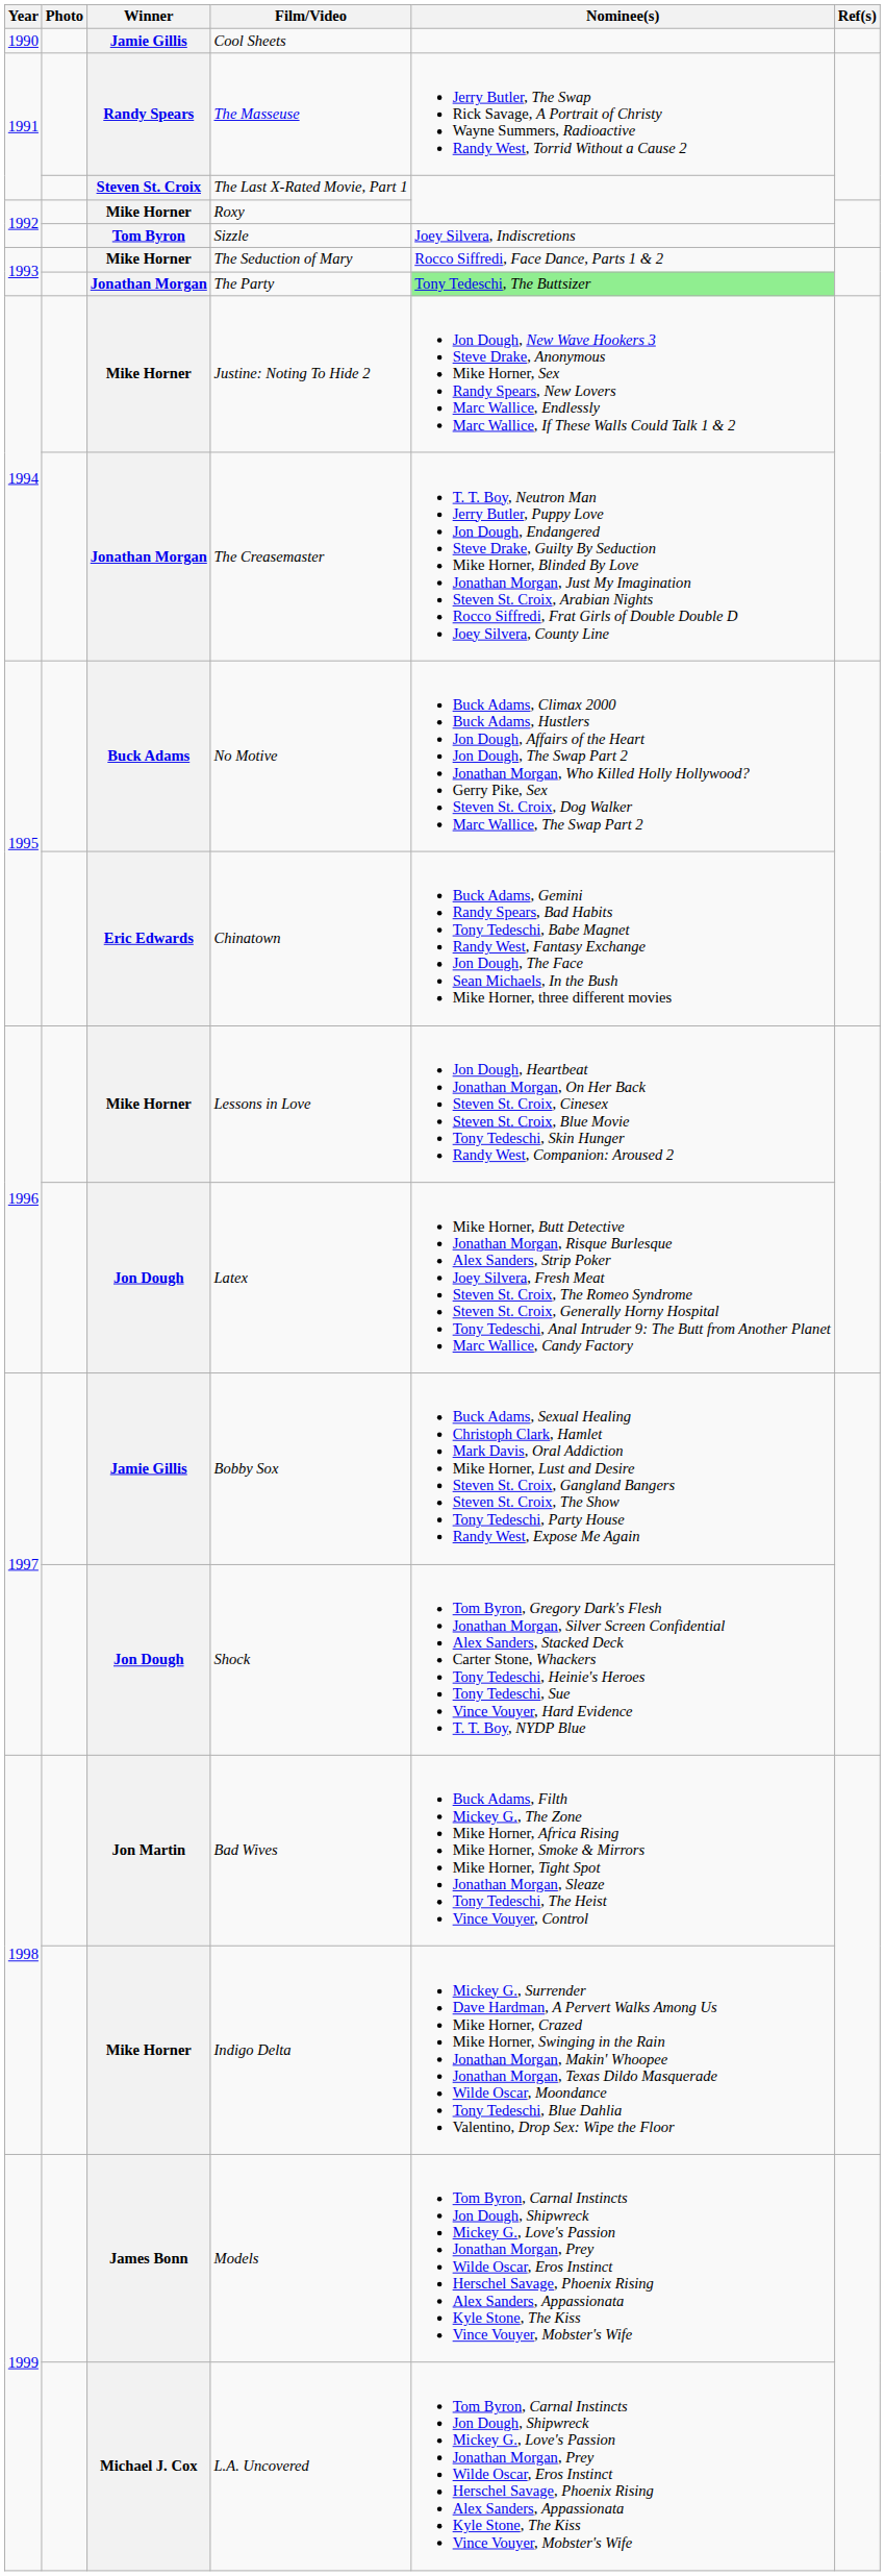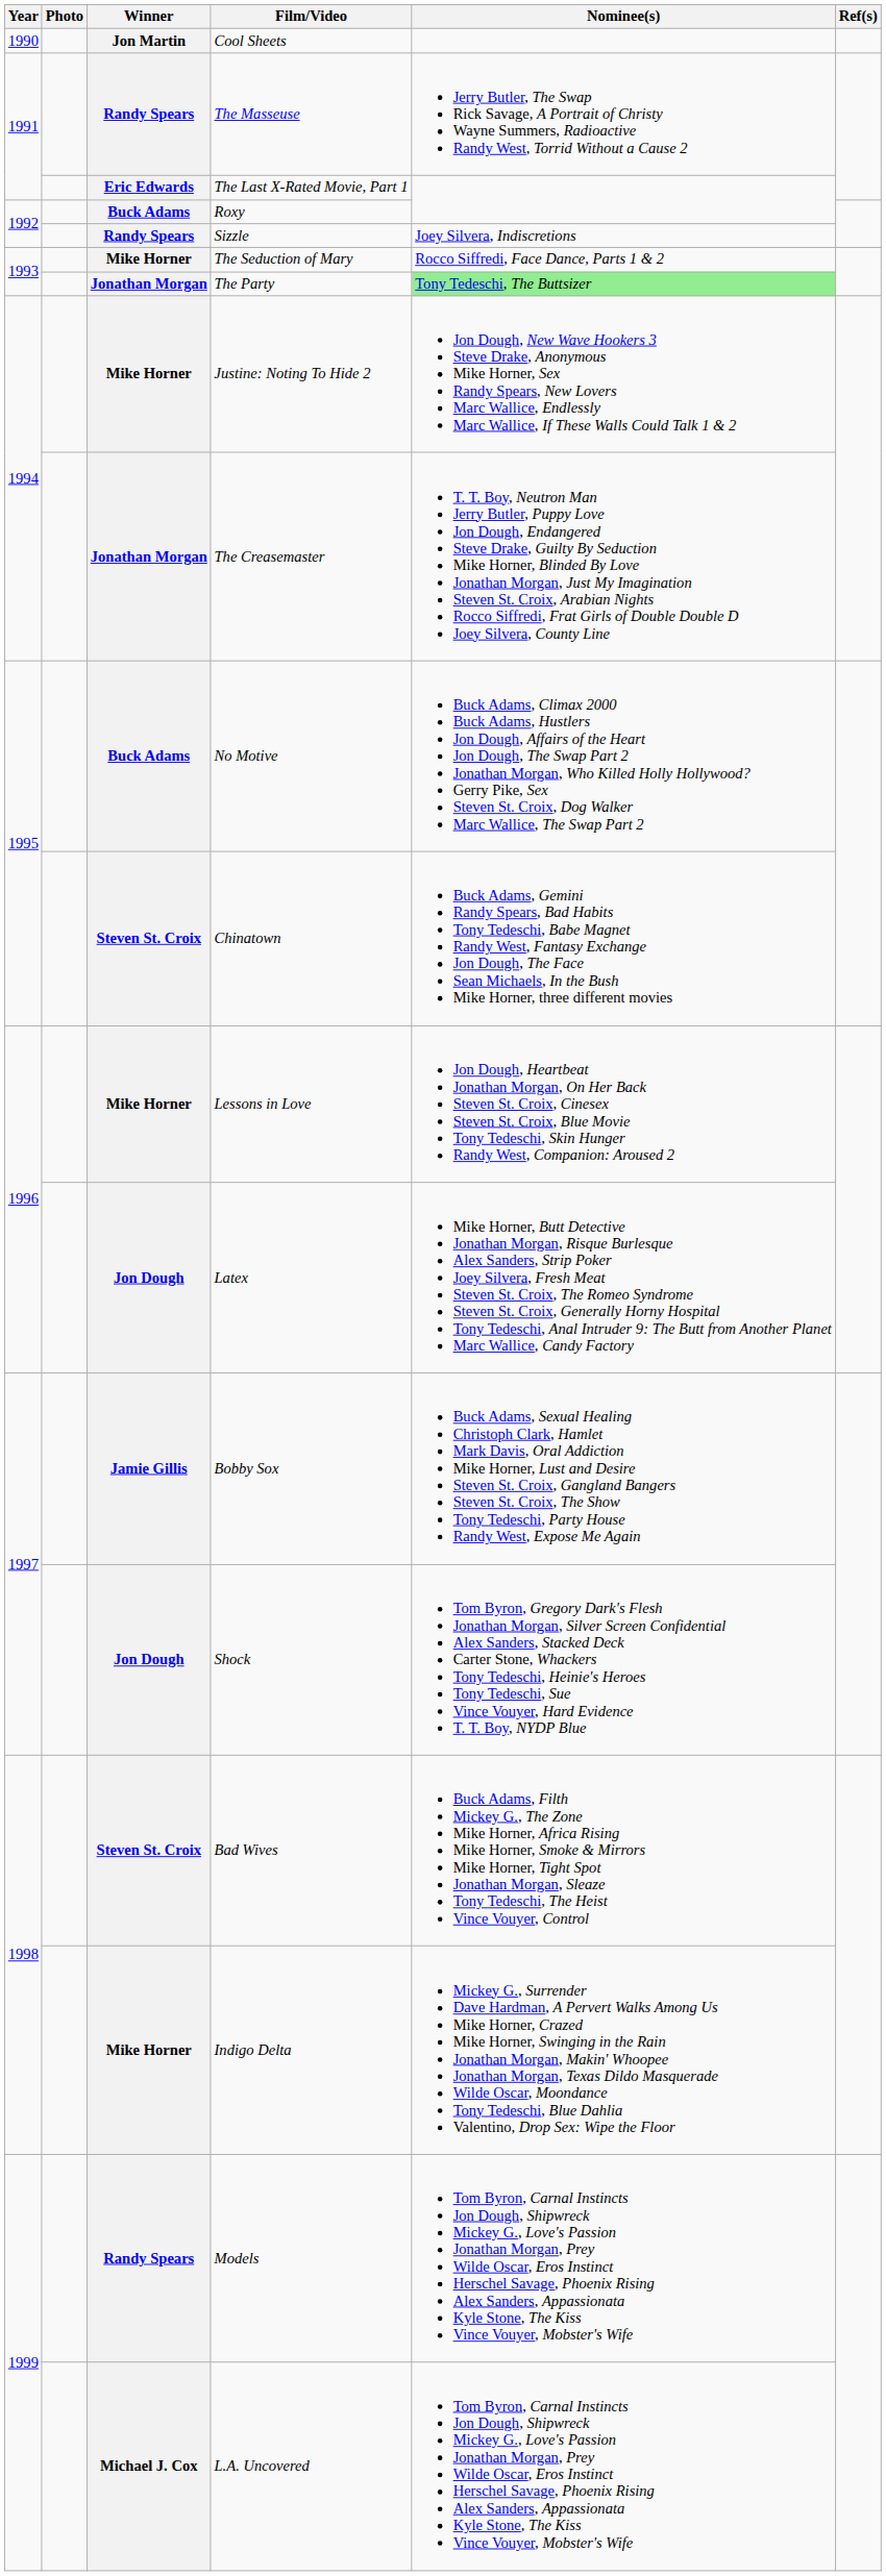 <table class="wikitable sortable">
 <tr>
 <th>Year</th>
 <th>Photo</th>
 <th>Winner</th>
 <th>Film/Video</th>
 <th>Nominee(s)</th>
 <th>Ref(s)</th>
 </tr>
 <tr>
 <td><a href='#'>1990</a></td>
 <td></td>
-<th><a href='#'>Jamie Gillis</a></th>
+<th>Jon Martin</th>
 <td><em>Cool Sheets</em> </td>
 <td style="text-align:center;"></td>
 <td></td>
 </tr>
 <tr>
 <td rowspan="2"><a href='#'>1991</a></td>
 <td></td>
 <th><a href='#'>Randy Spears</a></th>
 <td><em><a href='#'>The Masseuse</a></em> </td>
 <td valign="top"><br><ul><li><a href='#'>Jerry Butler</a>, <em>The Swap</em></li><li>Rick Savage, <em>A Portrait of Christy</em></li><li>Wayne Summers, <em>Radioactive</em></li><li><a href='#'>Randy West</a>, <em>Torrid Without a Cause 2</em></li></ul></td>
 <td rowspan="2"></td>
 </tr>
 <tr>
 <td></td>
-<th><a href='#'>Steven St. Croix</a></th>
+<th><a href='#'>Eric Edwards</a></th>
 <td><em>The Last X-Rated Movie, Part 1</em> </td>
 <td rowspan="2" style="text-align:center;"></td>
 </tr>
 <tr>
 <td rowspan="2"><a href='#'>1992</a></td>
 <td></td>
-<th>Mike Horner</th>
+<th><a href='#'>Buck Adams</a></th>
 <td><em>Roxy</em> </td>
 <td rowspan="2"></td>
 </tr>
 <tr>
 <td></td>
-<th><a href='#'>Tom Byron</a></th>
+<th><a href='#'>Randy Spears</a></th>
 <td><em>Sizzle</em> </td>
 <td><a href='#'>Joey Silvera</a>, <em>Indiscretions</em></td>
 </tr>
 <tr>
 <td rowspan="2"><a href='#'>1993</a></td>
 <td></td>
 <th>Mike Horner</th>
 <td><em>The Seduction of Mary</em> </td>
 <td><a href='#'>Rocco Siffredi</a>, <em>Face Dance, Parts 1 & 2</em></td>
 <td rowspan=2></td>
 </tr>
 <tr>
 <td></td>
 <th><a href='#'>Jonathan Morgan</a></th>
 <td><em>The Party</em> </td>
 <td style="background: lightgreen;"><a href='#'>Tony Tedeschi</a>, <em>The Buttsizer</em></td>
 </tr>
 <tr>
 <td rowspan="2"><a href='#'>1994</a></td>
 <td></td>
 <th>Mike Horner</th>
 <td><em>Justine: Noting To Hide 2</em> </td>
 <td valign="top"><br><ul><li><a href='#'>Jon Dough</a>, <em><a href='#'>New Wave Hookers 3</a></em></li><li><a href='#'>Steve Drake</a>, <em>Anonymous</em></li><li>Mike Horner, <em>Sex</em></li><li><a href='#'>Randy Spears</a>, <em>New Lovers</em></li><li><a href='#'>Marc Wallice</a>, <em>Endlessly</em></li><li><a href='#'>Marc Wallice</a>, <em>If These Walls Could Talk 1 & 2</em></li></ul></td>
 <td rowspan=2></td>
 </tr>
 <tr>
 <td></td>
 <th><a href='#'>Jonathan Morgan</a></th>
 <td><em>The Creasemaster</em> </td>
 <td valign="top"><br><ul><li><a href='#'>T. T. Boy</a>, <em>Neutron Man</em></li><li><a href='#'>Jerry Butler</a>, <em>Puppy Love</em></li><li><a href='#'>Jon Dough</a>, <em>Endangered</em></li><li><a href='#'>Steve Drake</a>, <em>Guilty By Seduction</em></li><li>Mike Horner, <em>Blinded By Love</em></li><li><a href='#'>Jonathan Morgan</a>, <em>Just My Imagination</em></li><li><a href='#'>Steven St. Croix</a>, <em>Arabian Nights</em></li><li><a href='#'>Rocco Siffredi</a>, <em>Frat Girls of Double Double D</em></li><li><a href='#'>Joey Silvera</a>, <em>County Line</em></li></ul></td>
 </tr>
 <tr>
 <td rowspan="2"><a href='#'>1995</a></td>
 <td></td>
 <th><a href='#'>Buck Adams</a></th>
 <td><em>No Motive</em> </td>
 <td valign="top"><br><ul><li><a href='#'>Buck Adams</a>, <em>Climax 2000</em></li><li><a href='#'>Buck Adams</a>, <em>Hustlers</em></li><li><a href='#'>Jon Dough</a>, <em>Affairs of the Heart</em></li><li><a href='#'>Jon Dough</a>, <em>The Swap Part 2</em></li><li><a href='#'>Jonathan Morgan</a>, <em>Who Killed Holly Hollywood?</em></li><li>Gerry Pike, <em>Sex</em></li><li><a href='#'>Steven St. Croix</a>, <em>Dog Walker</em></li><li><a href='#'>Marc Wallice</a>, <em>The Swap Part 2</em></li></ul></td>
 <td rowspan="2"></td>
 </tr>
 <tr>
 <td></td>
-<th><a href='#'>Eric Edwards</a></th>
+<th><a href='#'>Steven St. Croix</a></th>
 <td><em>Chinatown</em> </td>
 <td valign="top"><br><ul><li><a href='#'>Buck Adams</a>, <em>Gemini</em></li><li><a href='#'>Randy Spears</a>, <em>Bad Habits</em></li><li><a href='#'>Tony Tedeschi</a>, <em>Babe Magnet</em></li><li><a href='#'>Randy West</a>, <em>Fantasy Exchange</em></li><li><a href='#'>Jon Dough</a>, <em>The Face</em></li><li><a href='#'>Sean Michaels</a>, <em>In the Bush</em></li><li>Mike Horner, three different movies</li></ul></td>
 </tr>
 <tr>
 <td rowspan="2"><a href='#'>1996</a></td>
 <td></td>
 <th>Mike Horner</th>
 <td><em>Lessons in Love</em> </td>
 <td valign="top"><br><ul><li><a href='#'>Jon Dough</a>, <em>Heartbeat</em></li><li><a href='#'>Jonathan Morgan</a>, <em>On Her Back</em></li><li><a href='#'>Steven St. Croix</a>, <em>Cinesex</em></li><li><a href='#'>Steven St. Croix</a>, <em>Blue Movie</em></li><li><a href='#'>Tony Tedeschi</a>, <em>Skin Hunger</em></li><li><a href='#'>Randy West</a>, <em>Companion: Aroused 2</em></li></ul></td>
 <td rowspan="2"></td>
 </tr>
 <tr>
 <td></td>
 <th><a href='#'>Jon Dough</a></th>
 <td><em>Latex</em> </td>
 <td valign="top"><br><ul><li>Mike Horner, <em>Butt Detective</em></li><li><a href='#'>Jonathan Morgan</a>, <em>Risque Burlesque</em></li><li><a href='#'>Alex Sanders</a>, <em>Strip Poker</em></li><li><a href='#'>Joey Silvera</a>, <em>Fresh Meat</em></li><li><a href='#'>Steven St. Croix</a>, <em>The Romeo Syndrome</em></li><li><a href='#'>Steven St. Croix</a>, <em>Generally Horny Hospital</em></li><li><a href='#'>Tony Tedeschi</a>, <em>Anal Intruder 9: The Butt from Another Planet</em></li><li><a href='#'>Marc Wallice</a>, <em>Candy Factory</em></li></ul></td>
 </tr>
 <tr>
 <td rowspan="2"><a href='#'>1997</a></td>
 <td></td>
 <th><a href='#'>Jamie Gillis</a></th>
 <td><em>Bobby Sox</em> </td>
 <td valign="top"><br><ul><li><a href='#'>Buck Adams</a>, <em>Sexual Healing</em></li><li><a href='#'>Christoph Clark</a>, <em>Hamlet</em></li><li><a href='#'>Mark Davis</a>, <em>Oral Addiction</em></li><li>Mike Horner, <em>Lust and Desire</em></li><li><a href='#'>Steven St. Croix</a>, <em>Gangland Bangers</em></li><li><a href='#'>Steven St. Croix</a>, <em>The Show</em></li><li><a href='#'>Tony Tedeschi</a>, <em>Party House</em></li><li><a href='#'>Randy West</a>, <em>Expose Me Again</em></li></ul></td>
 <td rowspan="2"></td>
 </tr>
 <tr>
 <td></td>
 <th><a href='#'>Jon Dough</a></th>
 <td><em>Shock</em> </td>
 <td valign="top"><br><ul><li><a href='#'>Tom Byron</a>, <em>Gregory Dark's Flesh</em></li><li><a href='#'>Jonathan Morgan</a>, <em>Silver Screen Confidential</em></li><li><a href='#'>Alex Sanders</a>, <em>Stacked Deck</em></li><li>Carter Stone, <em>Whackers</em></li><li><a href='#'>Tony Tedeschi</a>, <em>Heinie's Heroes</em></li><li><a href='#'>Tony Tedeschi</a>, <em>Sue</em></li><li><a href='#'>Vince Vouyer</a>, <em>Hard Evidence</em></li><li><a href='#'>T. T. Boy</a>, <em>NYDP Blue</em></li></ul></td>
 </tr>
 <tr>
 <td rowspan="2"><a href='#'>1998</a></td>
 <td></td>
-<th>Jon Martin</th>
+<th><a href='#'>Steven St. Croix</a></th>
 <td><em>Bad Wives</em> </td>
 <td valign="top"><br><ul><li><a href='#'>Buck Adams</a>, <em>Filth</em></li><li><a href='#'>Mickey G.</a>, <em>The Zone</em></li><li>Mike Horner, <em>Africa Rising</em></li><li>Mike Horner, <em>Smoke & Mirrors</em></li><li>Mike Horner, <em>Tight Spot</em></li><li><a href='#'>Jonathan Morgan</a>, <em>Sleaze</em></li><li><a href='#'>Tony Tedeschi</a>, <em>The Heist</em></li><li><a href='#'>Vince Vouyer</a>, <em>Control</em></li></ul></td>
 <td rowspan="2"></td>
 </tr>
 <tr>
 <td></td>
 <th>Mike Horner</th>
 <td><em>Indigo Delta</em> </td>
 <td valign="top"><br><ul><li><a href='#'>Mickey G.</a>, <em>Surrender</em></li><li><a href='#'>Dave Hardman</a>, <em>A Pervert Walks Among Us</em></li><li>Mike Horner, <em>Crazed</em></li><li>Mike Horner, <em>Swinging in the Rain</em></li><li><a href='#'>Jonathan Morgan</a>, <em>Makin' Whoopee</em></li><li><a href='#'>Jonathan Morgan</a>, <em>Texas Dildo Masquerade</em></li><li><a href='#'>Wilde Oscar</a>, <em>Moondance</em></li><li><a href='#'>Tony Tedeschi</a>, <em>Blue Dahlia</em></li><li>Valentino, <em>Drop Sex: Wipe the Floor</em></li></ul></td>
 </tr>
 <tr>
 <td rowspan="2"><a href='#'>1999</a></td>
 <td></td>
-<th>James Bonn</th>
+<th><a href='#'>Randy Spears</a></th>
 <td><em>Models</em> </td>
 <td valign="top"><br><ul><li><a href='#'>Tom Byron</a>, <em>Carnal Instincts</em></li><li><a href='#'>Jon Dough</a>, <em>Shipwreck</em></li><li><a href='#'>Mickey G.</a>, <em>Love's Passion</em></li><li><a href='#'>Jonathan Morgan</a>, <em>Prey</em></li><li><a href='#'>Wilde Oscar</a>, <em>Eros Instinct</em></li><li><a href='#'>Herschel Savage</a>, <em>Phoenix Rising</em></li><li><a href='#'>Alex Sanders</a>, <em>Appassionata</em></li><li><a href='#'>Kyle Stone</a>, <em>The Kiss</em></li><li><a href='#'>Vince Vouyer</a>, <em>Mobster's Wife</em></li></ul></td>
 <td rowspan="2"></td>
 </tr>
 <tr>
 <td></td>
 <th>Michael J. Cox</th>
 <td><em>L.A. Uncovered</em> </td>
 <td valign="top"><br><ul><li><a href='#'>Tom Byron</a>, <em>Carnal Instincts</em></li><li><a href='#'>Jon Dough</a>, <em>Shipwreck</em></li><li><a href='#'>Mickey G.</a>, <em>Love's Passion</em></li><li><a href='#'>Jonathan Morgan</a>, <em>Prey</em></li><li><a href='#'>Wilde Oscar</a>, <em>Eros Instinct</em></li><li><a href='#'>Herschel Savage</a>, <em>Phoenix Rising</em></li><li><a href='#'>Alex Sanders</a>, <em>Appassionata</em></li><li><a href='#'>Kyle Stone</a>, <em>The Kiss</em></li><li><a href='#'>Vince Vouyer</a>, <em>Mobster's Wife</em></li></ul></td>
 </tr>
 </table>
